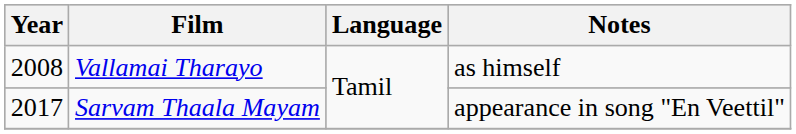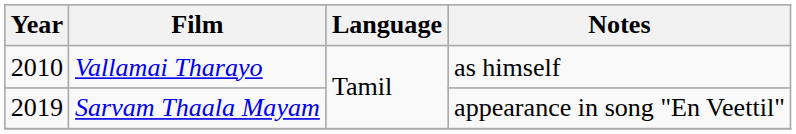 <table class="wikitable">
 <tr>
 <th>Year</th>
 <th>Film</th>
 <th>Language</th>
 <th>Notes</th>
 </tr>
 <tr>
-<td>2008</td>
+<td>2010</td>
 <td><em><a href='#'>Vallamai Tharayo</a></em></td>
 <td rowspan="2">Tamil</td>
 <td>as himself</td>
 </tr>
 <tr>
-<td>2017</td>
+<td>2019</td>
 <td><em><a href='#'>Sarvam Thaala Mayam</a></em></td>
 <td>appearance in song "En Veettil"</td>
 </tr>
 <tr>
 </tr>
 </table>
